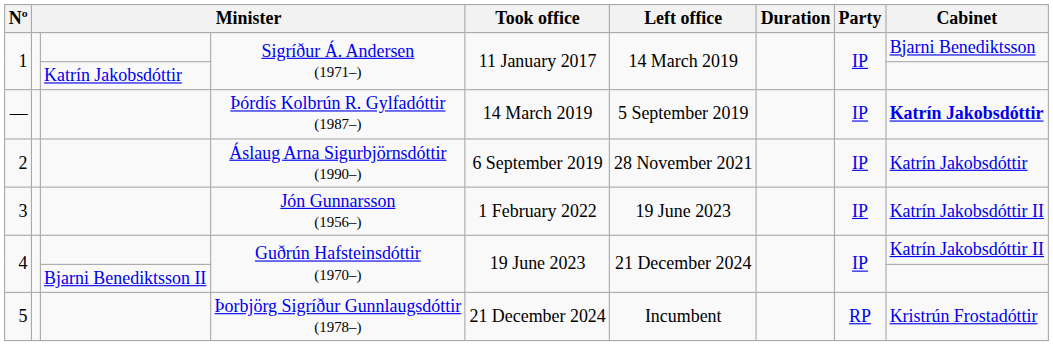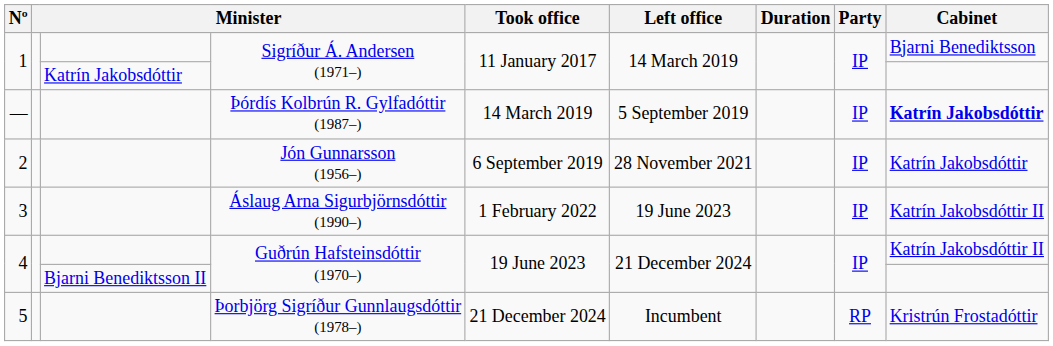 <table class="wikitable" style="text-align: center;">
 <tr>
 <th>Nº</th>
 <th colspan="3">Minister</th>
 <th>Took office</th>
 <th>Left office</th>
 <th>Duration</th>
 <th>Party</th>
 <th>Cabinet</th>
 </tr>
 <tr>
 <td rowspan="2" style="text-align: right;">1</td>
 <td rowspan="2"></td>
 <td></td>
 <td rowspan="2"><a href='#'>Sigríður Á. Andersen</a><br><small>(1971–)</small></td>
 <td rowspan="2">11 January 2017</td>
 <td rowspan="2">14 March 2019</td>
 <td rowspan="2"></td>
 <td rowspan="2"><a href='#'>IP</a></td>
 <td style="text-align: left;"><a href='#'>Bjarni Benediktsson</a></td>
 </tr>
 <tr>
 <td style="text-align: left;"><a href='#'>Katrín Jakobsdóttir</a></td>
 </tr>
 <tr>
 <td style="text-align: right;">—</td>
 <td></td>
 <td></td>
 <td><a href='#'>Þórdís Kolbrún R. Gylfadóttir</a><br><small>(1987–)</small></td>
 <td>14 March 2019</td>
 <td>5 September 2019</td>
 <td></td>
 <td><a href='#'>IP</a></td>
 <td style="text-align: left;"><strong><a href='#'>Katrín Jakobsdóttir</a></strong></td>
 </tr>
 <tr>
 <td style="text-align: right;">2</td>
 <td></td>
 <td></td>
-<td><a href='#'>Áslaug Arna Sigurbjörnsdóttir</a><br><small>(1990–)</small></td>
+<td><a href='#'>Jón Gunnarsson</a><br><small>(1956–)</small></td>
 <td>6 September 2019</td>
 <td>28 November 2021</td>
 <td></td>
 <td><a href='#'>IP</a></td>
 <td style="text-align: left;"><a href='#'>Katrín Jakobsdóttir</a></td>
 </tr>
 <tr>
 <td style="text-align: right;">3</td>
 <td></td>
 <td></td>
-<td><a href='#'>Jón Gunnarsson</a><br><small>(1956–)</small></td>
+<td><a href='#'>Áslaug Arna Sigurbjörnsdóttir</a><br><small>(1990–)</small></td>
 <td>1 February 2022</td>
 <td>19 June 2023</td>
 <td></td>
 <td><a href='#'>IP</a></td>
 <td style="text-align: left;"><a href='#'>Katrín Jakobsdóttir II</a></td>
 </tr>
 <tr>
 <td rowspan="2" style="text-align: right;">4</td>
 <td rowspan="2"></td>
 <td></td>
 <td rowspan="2"><a href='#'>Guðrún Hafsteinsdóttir</a><br><small>(1970–)</small></td>
 <td rowspan="2">19 June 2023</td>
 <td rowspan="2">21 December 2024</td>
 <td rowspan="2"></td>
 <td rowspan="2"><a href='#'>IP</a></td>
 <td style="text-align: left;"><a href='#'>Katrín Jakobsdóttir II</a></td>
 </tr>
 <tr>
 <td style="text-align: left;"><a href='#'>Bjarni Benediktsson II</a></td>
 </tr>
 <tr>
 <td style="text-align: right;">5</td>
 <td></td>
 <td></td>
 <td><a href='#'>Þorbjörg Sigríður Gunnlaugsdóttir</a><br><small>(1978–)</small></td>
 <td>21 December 2024</td>
 <td>Incumbent</td>
 <td></td>
 <td><a href='#'>RP</a></td>
 <td style="text-align: left;"><a href='#'>Kristrún Frostadóttir</a></td>
 </tr>
 </table>
